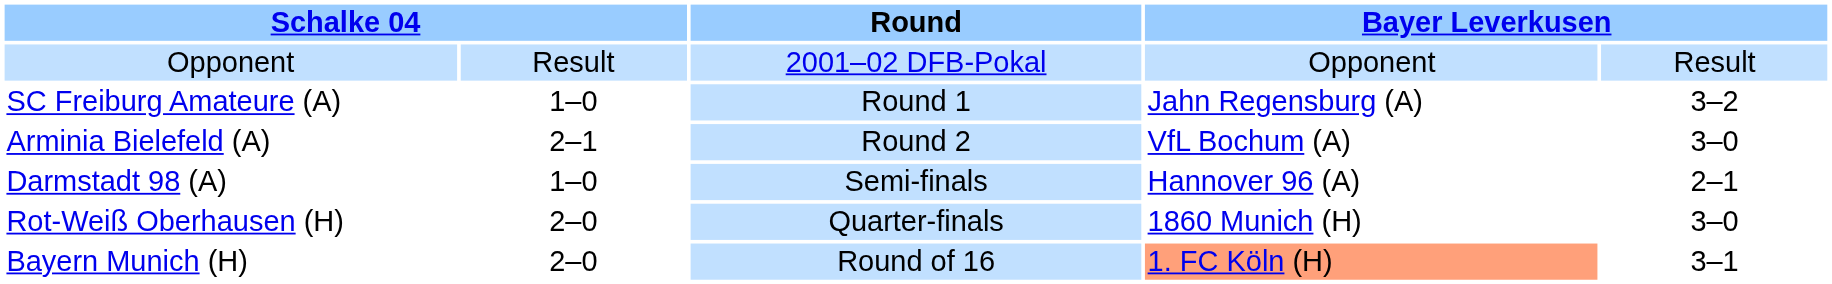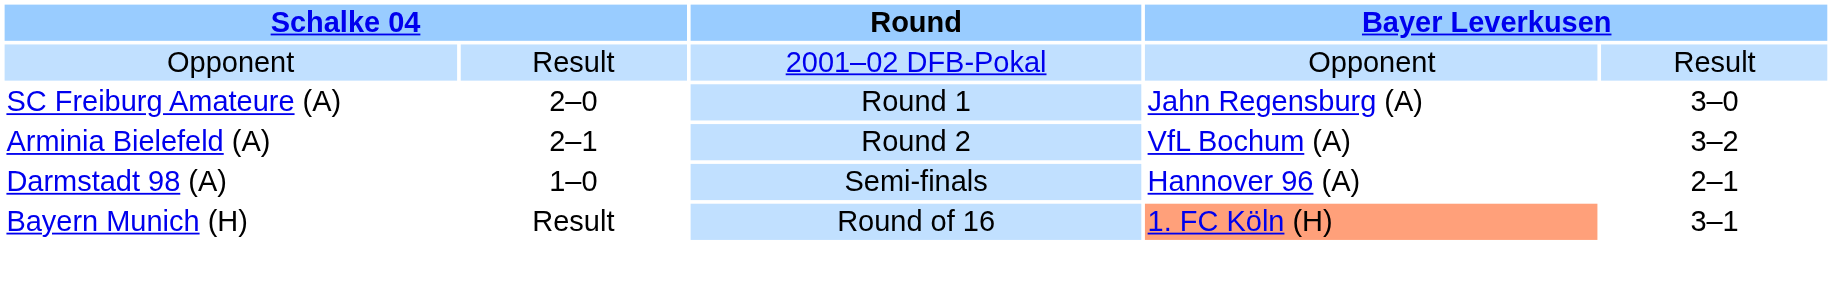 <table style="width:80%; text-align:center;">
 <tr style="vertical-align:top; background:#99CCFF;">
 <th colspan="2"><a href='#'>Schalke 04</a></th>
 <th style="width:20%">Round</th>
 <th colspan="2"><a href='#'>Bayer Leverkusen</a></th>
 </tr>
 <tr style="vertical-align:top; background:#C1E0FF;">
 <td style="width:20%">Opponent</td>
 <td style="width:10%">Result</td>
 <td><a href='#'>2001–02 DFB-Pokal</a></td>
 <td style="width:20%">Opponent</td>
 <td style="width:10%">Result</td>
 </tr>
 <tr>
 <td align="left"><a href='#'>SC Freiburg Amateure</a> (A)</td>
-<td>1–0</td>
+<td>2–0</td>
 <td style="background:#C1E0FF;">Round 1</td>
 <td align="left"><a href='#'>Jahn Regensburg</a> (A)</td>
-<td>3–2</td>
+<td>3–0</td>
 </tr>
 <tr>
 <td align="left"><a href='#'>Arminia Bielefeld</a> (A)</td>
 <td>2–1</td>
 <td style="background:#C1E0FF;">Round 2</td>
 <td align="left"><a href='#'>VfL Bochum</a> (A)</td>
-<td>3–0</td>
+<td>3–2</td>
 </tr>
 <tr>
 <td align="left"><a href='#'>Darmstadt 98</a> (A)</td>
 <td>1–0 </td>
 <td style="background:#C1E0FF;">Semi-finals</td>
 <td align="left"><a href='#'>Hannover 96</a> (A)</td>
 <td>2–1</td>
 </tr>
 <tr>
-<td align="left"><a href='#'>Rot-Weiß Oberhausen</a> (H)</td>
-<td>2–0</td>
-<td style="background:#C1E0FF;">Quarter-finals</td>
-<td align="left"><a href='#'>1860 Munich</a> (H)</td>
-<td>3–0</td>
-</tr>
-<tr>
 <td align="left"><a href='#'>Bayern Munich</a> (H)</td>
-<td>2–0 </td>
+<td style="width:10%">Result</td>
 <td style="background:#C1E0FF;">Round of 16</td>
 <td align="left" style="background: lightsalmon;"><a href='#'>1. FC Köln</a> (H)</td>
 <td>3–1 </td>
 </tr>
 </table>
